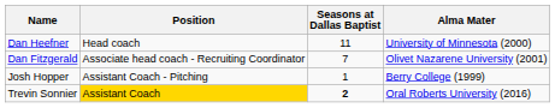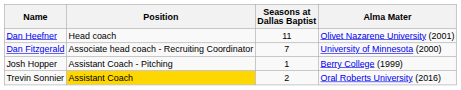 <table class="wikitable" border="1" style="font-size:90%;">
 <tr>
 <th>Name</th>
 <th>Position</th>
 <th>Seasons at<br>Dallas Baptist</th>
 <th>Alma Mater</th>
 </tr>
 <tr>
 <td><a href='#'>Dan Heefner</a></td>
 <td>Head coach</td>
 <td align=center>11</td>
-<td><a href='#'>University of Minnesota</a> (2000)</td>
+<td><a href='#'>Olivet Nazarene University</a> (2001)</td>
 </tr>
 <tr>
 <td><a href='#'>Dan Fitzgerald</a></td>
 <td>Associate head coach - Recruiting Coordinator</td>
 <td align=center>7</td>
-<td><a href='#'>Olivet Nazarene University</a> (2001)</td>
+<td><a href='#'>University of Minnesota</a> (2000)</td>
 </tr>
 <tr>
 <td>Josh Hopper</td>
 <td>Assistant Coach - Pitching</td>
 <td align=center>1</td>
 <td><a href='#'>Berry College</a> (1999)</td>
 </tr>
 <tr>
 <td>Trevin Sonnier</td>
 <td style="background: gold;">Assistant Coach</td>
-<td align=center><strong>2</strong></td>
+<td align=center>2</td>
 <td><a href='#'>Oral Roberts University</a> (2016)</td>
 </tr>
 </table>
